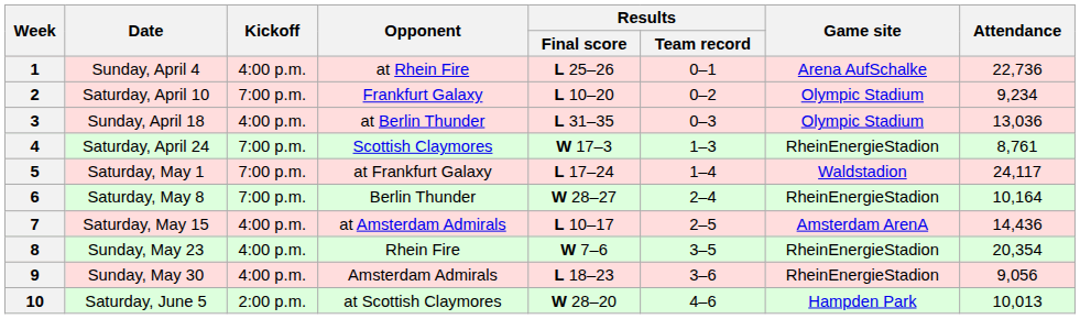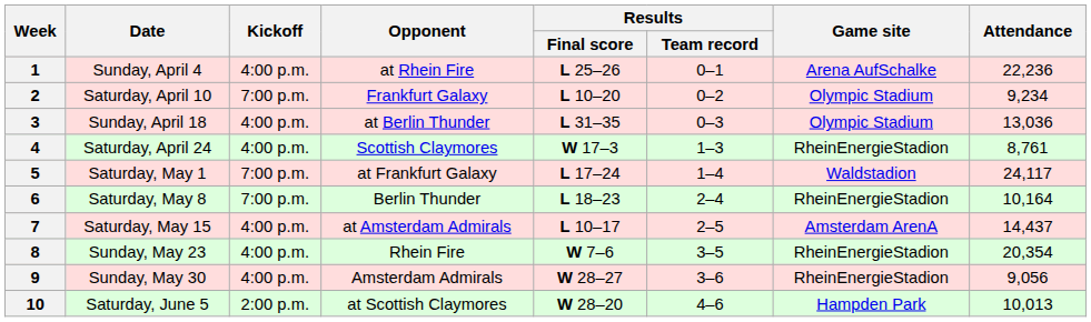 <table class="wikitable" style="font-size:95%; text-align:center; width:66em">
 <tr>
 <th rowspan="2">Week</th>
 <th rowspan="2">Date</th>
 <th rowspan="2">Kickoff </th>
 <th rowspan="2">Opponent</th>
 <th colspan="2">Results</th>
 <th rowspan="2">Game site</th>
 <th rowspan="2">Attendance</th>
 </tr>
 <tr>
 <th>Final score</th>
 <th>Team record</th>
 </tr>
 <tr bgcolor="#FFDDDD">
 <th>1</th>
 <td>Sunday, April 4</td>
 <td>4:00 p.m.</td>
 <td>at <a href='#'>Rhein Fire</a></td>
 <td><strong>L</strong> 25–26</td>
 <td>0–1</td>
 <td><a href='#'>Arena AufSchalke</a></td>
-<td>22,736</td>
+<td>22,236</td>
 </tr>
 <tr bgcolor="#FFDDDD">
 <th>2</th>
 <td>Saturday, April 10</td>
 <td>7:00 p.m.</td>
 <td><a href='#'>Frankfurt Galaxy</a></td>
 <td><strong>L</strong> 10–20</td>
 <td>0–2</td>
 <td><a href='#'>Olympic Stadium</a></td>
 <td>9,234</td>
 </tr>
 <tr bgcolor="#FFDDDD">
 <th>3</th>
 <td>Sunday, April 18</td>
 <td>4:00 p.m.</td>
 <td>at <a href='#'>Berlin Thunder</a></td>
 <td><strong>L</strong> 31–35</td>
 <td>0–3</td>
 <td><a href='#'>Olympic Stadium</a></td>
 <td>13,036</td>
 </tr>
 <tr bgcolor="#DDFFDD">
 <th>4</th>
 <td>Saturday, April 24</td>
-<td>7:00 p.m.</td>
+<td>4:00 p.m.</td>
 <td><a href='#'>Scottish Claymores</a></td>
 <td><strong>W</strong> 17–3</td>
 <td>1–3</td>
 <td>RheinEnergieStadion</td>
 <td>8,761</td>
 </tr>
 <tr bgcolor="#FFDDDD">
 <th>5</th>
 <td>Saturday, May 1</td>
 <td>7:00 p.m.</td>
 <td>at Frankfurt Galaxy</td>
 <td><strong>L</strong> 17–24</td>
 <td>1–4</td>
 <td><a href='#'>Waldstadion</a></td>
 <td>24,117</td>
 </tr>
 <tr bgcolor="#DDFFDD">
 <th>6</th>
 <td>Saturday, May 8</td>
 <td>7:00 p.m.</td>
 <td>Berlin Thunder</td>
-<td><strong>W</strong> 28–27</td>
+<td><strong>L</strong> 18–23</td>
 <td>2–4</td>
 <td>RheinEnergieStadion</td>
 <td>10,164</td>
 </tr>
 <tr bgcolor="#FFDDDD">
 <th>7</th>
 <td>Saturday, May 15</td>
 <td>4:00 p.m.</td>
 <td>at <a href='#'>Amsterdam Admirals</a></td>
 <td><strong>L</strong> 10–17</td>
 <td>2–5</td>
 <td><a href='#'>Amsterdam ArenA</a></td>
-<td>14,436</td>
+<td>14,437</td>
 </tr>
 <tr bgcolor="#DDFFDD">
 <th>8</th>
 <td>Sunday, May 23</td>
 <td>4:00 p.m.</td>
 <td>Rhein Fire</td>
 <td><strong>W</strong> 7–6</td>
 <td>3–5</td>
 <td>RheinEnergieStadion</td>
 <td>20,354</td>
 </tr>
 <tr bgcolor="#FFDDDD">
 <th>9</th>
 <td>Sunday, May 30</td>
 <td>4:00 p.m.</td>
 <td>Amsterdam Admirals</td>
-<td><strong>L</strong> 18–23</td>
+<td><strong>W</strong> 28–27</td>
 <td>3–6</td>
 <td>RheinEnergieStadion</td>
 <td>9,056</td>
 </tr>
 <tr bgcolor="#DDFFDD">
 <th>10</th>
 <td>Saturday, June 5</td>
 <td>2:00 p.m.</td>
 <td>at Scottish Claymores</td>
 <td><strong>W</strong> 28–20</td>
 <td>4–6</td>
 <td><a href='#'>Hampden Park</a></td>
 <td>10,013</td>
 </tr>
 </table>
